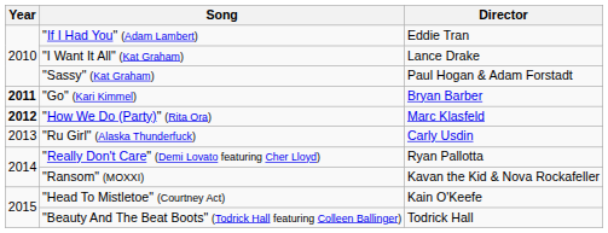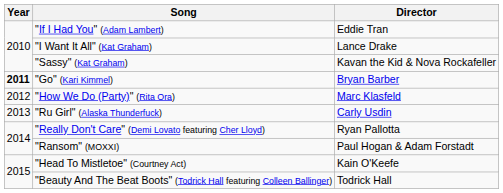 <table class="wikitable sortable">
 <tr>
 <th>Year</th>
 <th>Song</th>
 <th>Director</th>
 </tr>
 <tr>
 <td rowspan="3">2010</td>
 <td>"<a href='#'>If I Had You</a>" <small>(<a href='#'>Adam Lambert</a>)</small></td>
 <td>Eddie Tran</td>
 </tr>
 <tr>
 <td>"I Want It All" <small>(<a href='#'>Kat Graham</a>)</small></td>
 <td>Lance Drake</td>
 </tr>
 <tr>
 <td>"Sassy" <small>(<a href='#'>Kat Graham</a>)</small></td>
-<td>Paul Hogan & Adam Forstadt</td>
+<td>Kavan the Kid & Nova Rockafeller</td>
 </tr>
 <tr>
 <td><strong>2011</strong></td>
 <td>"Go" <small>(<a href='#'>Kari Kimmel</a>)</small></td>
 <td><a href='#'>Bryan Barber</a></td>
 </tr>
 <tr>
-<td><strong>2012</strong></td>
+<td>2012</td>
 <td>"<a href='#'>How We Do (Party)</a>" <small>(<a href='#'>Rita Ora</a>)</small></td>
 <td><a href='#'>Marc Klasfeld</a></td>
 </tr>
 <tr>
 <td>2013</td>
 <td>"Ru Girl" <small>(<a href='#'>Alaska Thunderfuck</a>)</small></td>
 <td><a href='#'>Carly Usdin</a></td>
 </tr>
 <tr>
 <td rowspan="2">2014</td>
 <td>"<a href='#'>Really Don't Care</a>" <small>(<a href='#'>Demi Lovato</a> featuring <a href='#'>Cher Lloyd</a>)</small></td>
 <td>Ryan Pallotta</td>
 </tr>
 <tr>
 <td>"Ransom" <small>(MOXXI)</small></td>
-<td>Kavan the Kid & Nova Rockafeller</td>
+<td>Paul Hogan & Adam Forstadt</td>
 </tr>
 <tr>
 <td rowspan="2">2015</td>
 <td>"Head To Mistletoe" <small>(Courtney Act)</small></td>
 <td>Kain O'Keefe</td>
 </tr>
 <tr>
 <td>"Beauty And The Beat Boots" <small>(<a href='#'>Todrick Hall</a> featuring <a href='#'>Colleen Ballinger</a>)</small></td>
 <td>Todrick Hall</td>
 </tr>
 </table>
